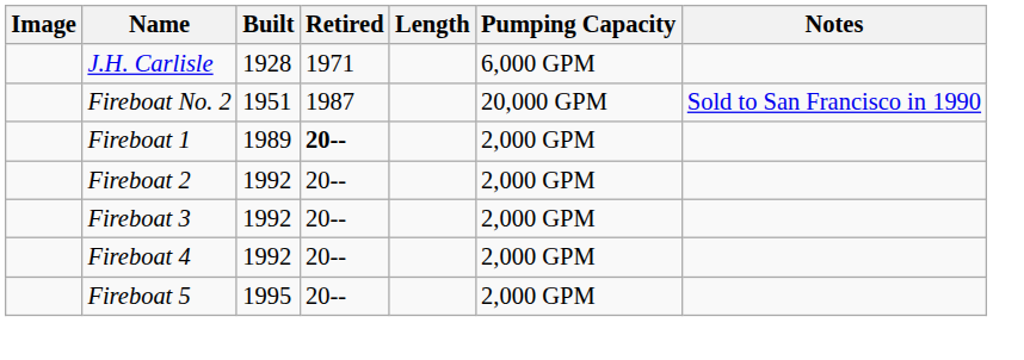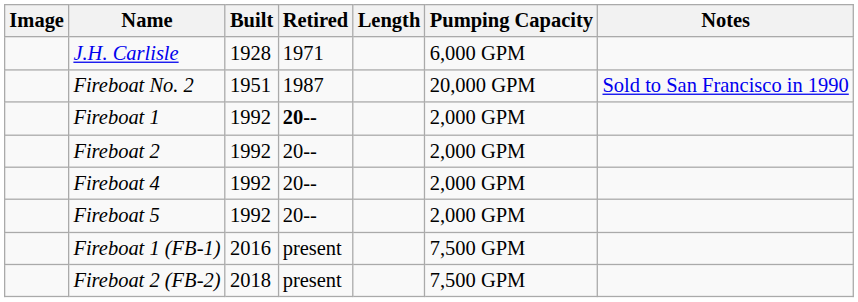 <table class="wikitable">
 <tr>
 <th>Image</th>
 <th>Name</th>
 <th>Built</th>
 <th>Retired</th>
 <th>Length</th>
 <th>Pumping Capacity</th>
 <th>Notes</th>
 </tr>
 <tr>
 <td></td>
 <td><em><a href='#'>J.H. Carlisle</a></em></td>
 <td>1928</td>
 <td>1971</td>
 <td></td>
 <td>6,000 GPM</td>
 <td></td>
 </tr>
 <tr>
 <td></td>
 <td><em>Fireboat No. 2</em></td>
 <td>1951</td>
 <td>1987</td>
 <td></td>
 <td>20,000 GPM</td>
 <td><a href='#'>Sold to San Francisco in 1990</a></td>
 </tr>
 <tr>
 <td></td>
 <td><em>Fireboat 1</em></td>
-<td>1989</td>
+<td>1992</td>
 <td><strong>20--</strong></td>
 <td></td>
 <td>2,000 GPM</td>
 <td></td>
 </tr>
 <tr>
 <td></td>
 <td><em>Fireboat 2</em></td>
-<td>1992</td>
-<td>20--</td>
-<td></td>
-<td>2,000 GPM</td>
-<td></td>
-</tr>
-<tr>
-<td><br></td>
-<td><em>Fireboat 3</em></td>
 <td>1992</td>
 <td>20--</td>
 <td></td>
 <td>2,000 GPM</td>
 <td></td>
 </tr>
 <tr>
 <td></td>
 <td><em>Fireboat 4</em></td>
 <td>1992</td>
 <td>20--</td>
 <td></td>
 <td>2,000 GPM</td>
 <td></td>
 </tr>
 <tr>
 <td></td>
 <td><em>Fireboat 5</em></td>
-<td>1995</td>
+<td>1992</td>
 <td>20--</td>
 <td></td>
 <td>2,000 GPM</td>
 <td></td>
 </tr>
+<tr>
+<td></td>
+<td><em>Fireboat 1 (FB-1)</em></td>
+<td>2016</td>
+<td>present</td>
+<td></td>
+<td>7,500 GPM</td>
+<td></td>
+</tr>
+<tr>
+<td></td>
+<td><em>Fireboat 2 (FB-2)</em></td>
+<td>2018</td>
+<td>present</td>
+<td></td>
+<td>7,500 GPM</td>
+<td></td>
+</tr>
 </table>
